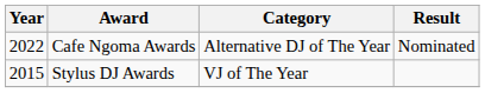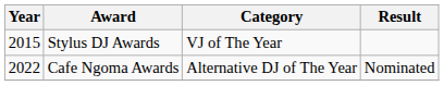 <table class="wikitable">
 <tr>
 <th scope="col">Year</th>
 <th scope="col">Award</th>
 <th>Category</th>
 <th scope="col">Result</th>
 </tr>
 <tr>
+<td>2015</td>
+<td>Stylus DJ Awards</td>
+<td>VJ of The Year</td>
+<td></td>
+</tr>
+<tr>
 <td>2022</td>
 <td>Cafe Ngoma Awards</td>
 <td>Alternative DJ of The Year</td>
 <td>Nominated</td>
 </tr>
 <tr>
-<td>2015</td>
-<td>Stylus DJ Awards</td>
-<td>VJ of The Year</td>
-<td></td>
-</tr>
-<tr>
 </tr>
 </table>
